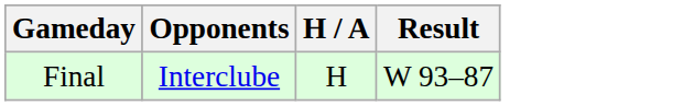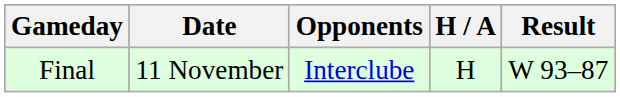 <table class="wikitable" style="text-align:center">
 <tr>
 <th>Gameday</th>
+<th>Date</th>
 <th>Opponents</th>
 <th>H / A</th>
 <th>Result</th>
 </tr>
 <tr bgcolor="#dfd">
 <td>Final</td>
+<td>11 November</td>
 <td><a href='#'>Interclube</a></td>
 <td>H</td>
 <td>W 93–87</td>
 </tr>
 </table>
